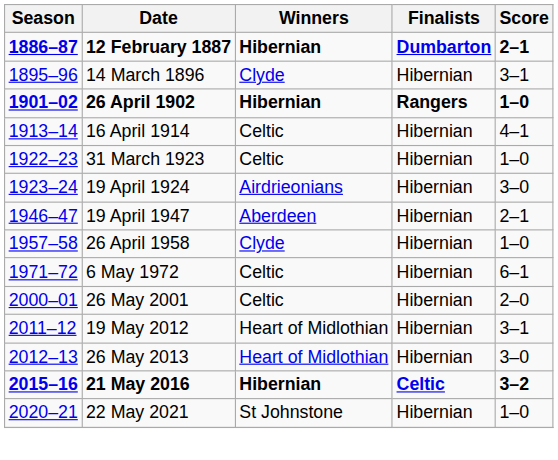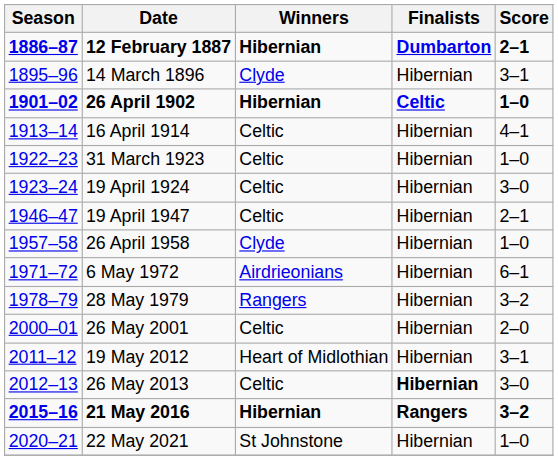 <table class="wikitable">
 <tr>
 <th>Season</th>
 <th>Date</th>
 <th>Winners</th>
 <th>Finalists</th>
 <th>Score</th>
 </tr>
 <tr>
 <td><strong><a href='#'>1886–87</a></strong></td>
 <td><strong>12 February 1887</strong></td>
 <td><strong>Hibernian</strong></td>
 <td><strong><a href='#'>Dumbarton</a></strong></td>
 <td><strong>2–1</strong></td>
 </tr>
 <tr>
 <td><a href='#'>1895–96</a></td>
 <td>14 March 1896</td>
 <td><a href='#'>Clyde</a></td>
 <td>Hibernian</td>
 <td>3–1</td>
 </tr>
 <tr>
 <td><strong><a href='#'>1901–02</a></strong></td>
 <td><strong>26 April 1902</strong></td>
 <td><strong>Hibernian</strong></td>
-<td><strong>Rangers</strong></td>
+<td><strong><a href='#'>Celtic</a></strong></td>
 <td><strong>1–0</strong></td>
 </tr>
 <tr>
 <td><a href='#'>1913–14</a></td>
 <td>16 April 1914</td>
 <td>Celtic</td>
 <td>Hibernian</td>
 <td>4–1</td>
 </tr>
 <tr>
 <td><a href='#'>1922–23</a></td>
 <td>31 March 1923</td>
 <td>Celtic</td>
 <td>Hibernian</td>
 <td>1–0</td>
 </tr>
 <tr>
 <td><a href='#'>1923–24</a></td>
 <td>19 April 1924</td>
-<td><a href='#'>Airdrieonians</a></td>
+<td>Celtic</td>
 <td>Hibernian</td>
 <td>3–0</td>
 </tr>
 <tr>
 <td><a href='#'>1946–47</a></td>
 <td>19 April 1947</td>
-<td><a href='#'>Aberdeen</a></td>
+<td>Celtic</td>
 <td>Hibernian</td>
 <td>2–1</td>
 </tr>
 <tr>
 <td><a href='#'>1957–58</a></td>
 <td>26 April 1958</td>
 <td><a href='#'>Clyde</a></td>
 <td>Hibernian</td>
 <td>1–0</td>
 </tr>
 <tr>
 <td><a href='#'>1971–72</a></td>
 <td>6 May 1972</td>
-<td>Celtic</td>
+<td><a href='#'>Airdrieonians</a></td>
 <td>Hibernian</td>
 <td>6–1</td>
+</tr>
+<tr>
+<td><a href='#'>1978–79</a></td>
+<td>28 May 1979</td>
+<td><a href='#'>Rangers</a></td>
+<td>Hibernian</td>
+<td>3–2</td>
 </tr>
 <tr>
 <td><a href='#'>2000–01</a></td>
 <td>26 May 2001</td>
 <td>Celtic</td>
 <td>Hibernian</td>
 <td>2–0</td>
 </tr>
 <tr>
 <td><a href='#'>2011–12</a></td>
 <td>19 May 2012</td>
 <td>Heart of Midlothian</td>
 <td>Hibernian</td>
 <td>3–1</td>
 </tr>
 <tr>
 <td><a href='#'>2012–13</a></td>
 <td>26 May 2013</td>
-<td><a href='#'>Heart of Midlothian</a></td>
-<td>Hibernian</td>
+<td>Celtic</td>
+<td><strong>Hibernian</strong></td>
 <td>3–0</td>
 </tr>
 <tr>
 <td><strong><a href='#'>2015–16</a></strong></td>
 <td><strong>21 May 2016</strong></td>
 <td><strong>Hibernian</strong></td>
-<td><strong><a href='#'>Celtic</a></strong></td>
+<td><strong>Rangers</strong></td>
 <td><strong>3–2</strong></td>
 </tr>
 <tr>
 <td><a href='#'>2020–21</a></td>
 <td>22 May 2021</td>
 <td>St Johnstone</td>
 <td>Hibernian</td>
 <td>1–0</td>
 </tr>
 <tr>
 </tr>
 </table>
